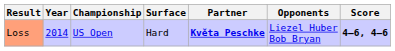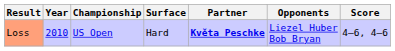 <table class="sortable wikitable">
 <tr>
 <th>Result</th>
 <th>Year</th>
 <th>Championship</th>
 <th>Surface</th>
 <th>Partner</th>
 <th>Opponents</th>
 <th class="unsortable">Score</th>
 </tr>
 <tr bgcolor=ccccff>
 <td bgcolor=ffa07a>Loss</td>
-<td><a href='#'>2014</a></td>
+<td><a href='#'>2010</a></td>
 <td><a href='#'>US Open</a></td>
 <td>Hard</td>
 <td><strong> <a href='#'>Květa Peschke</a></strong></td>
 <td> <a href='#'>Liezel Huber</a><br> <a href='#'>Bob Bryan</a></td>
-<td><strong>4–6, 4–6</strong></td>
+<td>4–6, 4–6</td>
 </tr>
 </table>
